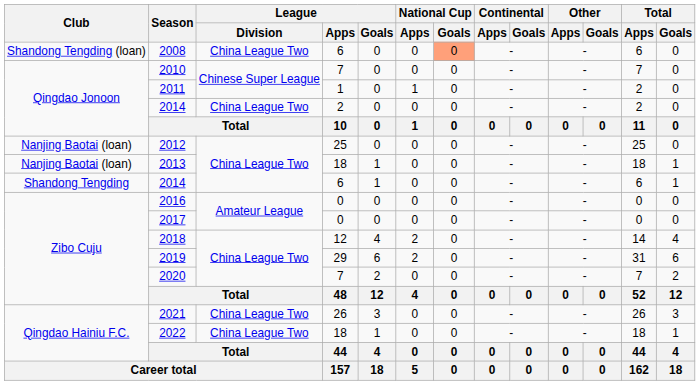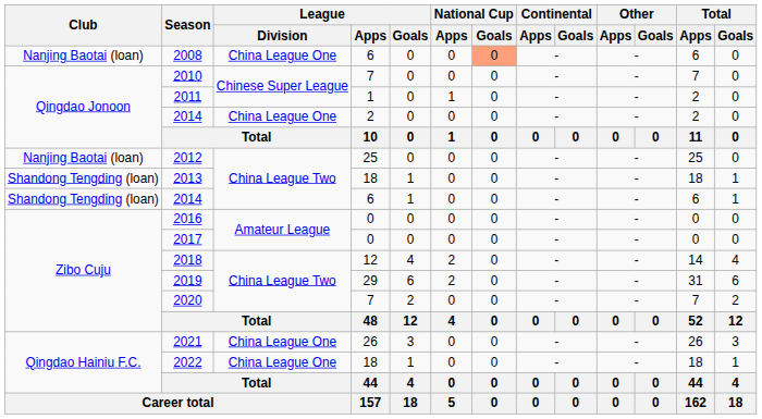 <table class="wikitable" style="text-align: center">
 <tr>
 <th rowspan="2">Club</th>
 <th rowspan="2">Season</th>
 <th colspan="3">League</th>
 <th colspan="2">National Cup</th>
 <th colspan="2">Continental</th>
 <th colspan="2">Other</th>
 <th colspan="2">Total</th>
 </tr>
 <tr>
 <th>Division</th>
 <th>Apps</th>
 <th>Goals</th>
 <th>Apps</th>
 <th>Goals</th>
 <th>Apps</th>
 <th>Goals</th>
 <th>Apps</th>
 <th>Goals</th>
 <th>Apps</th>
 <th>Goals</th>
 </tr>
 <tr>
-<td><a href='#'>Shandong Tengding</a> (loan)</td>
+<td><a href='#'>Nanjing Baotai</a> (loan)</td>
 <td><a href='#'>2008</a></td>
-<td><a href='#'>China League Two</a></td>
+<td><a href='#'>China League One</a></td>
 <td>6</td>
 <td>0</td>
 <td>0</td>
 <td style="background: lightsalmon;">0</td>
 <td colspan="2">-</td>
 <td colspan="2">-</td>
 <td>6</td>
 <td>0</td>
 </tr>
 <tr>
 <td rowspan=4><a href='#'>Qingdao Jonoon</a></td>
 <td><a href='#'>2010</a></td>
 <td rowspan="2"><a href='#'>Chinese Super League</a></td>
 <td>7</td>
 <td>0</td>
 <td>0</td>
 <td>0</td>
 <td colspan="2">-</td>
 <td colspan="2">-</td>
 <td>7</td>
 <td>0</td>
 </tr>
 <tr>
 <td><a href='#'>2011</a></td>
 <td>1</td>
 <td>0</td>
 <td>1</td>
 <td>0</td>
 <td colspan="2">-</td>
 <td colspan="2">-</td>
 <td>2</td>
 <td>0</td>
 </tr>
 <tr>
 <td><a href='#'>2014</a></td>
-<td><a href='#'>China League Two</a></td>
+<td><a href='#'>China League One</a></td>
 <td>2</td>
 <td>0</td>
 <td>0</td>
 <td>0</td>
 <td colspan="2">-</td>
 <td colspan="2">-</td>
 <td>2</td>
 <td>0</td>
 </tr>
 <tr>
 <th colspan=2>Total</th>
 <th>10</th>
 <th>0</th>
 <th>1</th>
 <th>0</th>
 <th>0</th>
 <th>0</th>
 <th>0</th>
 <th>0</th>
 <th>11</th>
 <th>0</th>
 </tr>
 <tr>
 <td><a href='#'>Nanjing Baotai</a> (loan)</td>
 <td><a href='#'>2012</a></td>
 <td rowspan=3><a href='#'>China League Two</a></td>
 <td>25</td>
 <td>0</td>
 <td>0</td>
 <td>0</td>
 <td colspan="2">-</td>
 <td colspan="2">-</td>
 <td>25</td>
 <td>0</td>
 </tr>
 <tr>
-<td><a href='#'>Nanjing Baotai</a> (loan)</td>
+<td><a href='#'>Shandong Tengding</a> (loan)</td>
 <td><a href='#'>2013</a></td>
 <td>18</td>
 <td>1</td>
 <td>0</td>
 <td>0</td>
 <td colspan="2">-</td>
 <td colspan="2">-</td>
 <td>18</td>
 <td>1</td>
 </tr>
 <tr>
-<td><a href='#'>Shandong Tengding</a></td>
+<td><a href='#'>Shandong Tengding</a> (loan)</td>
 <td><a href='#'>2014</a></td>
 <td>6</td>
 <td>1</td>
 <td>0</td>
 <td>0</td>
 <td colspan="2">-</td>
 <td colspan="2">-</td>
 <td>6</td>
 <td>1</td>
 </tr>
 <tr>
 <td rowspan=6><a href='#'>Zibo Cuju</a></td>
 <td><a href='#'>2016</a></td>
 <td rowspan="2"><a href='#'>Amateur League</a></td>
 <td>0</td>
 <td>0</td>
 <td>0</td>
 <td>0</td>
 <td colspan="2">-</td>
 <td colspan="2">-</td>
 <td>0</td>
 <td>0</td>
 </tr>
 <tr>
 <td><a href='#'>2017</a></td>
 <td>0</td>
 <td>0</td>
 <td>0</td>
 <td>0</td>
 <td colspan="2">-</td>
 <td colspan="2">-</td>
 <td>0</td>
 <td>0</td>
 </tr>
 <tr>
 <td><a href='#'>2018</a></td>
 <td rowspan=3><a href='#'>China League Two</a></td>
 <td>12</td>
 <td>4</td>
 <td>2</td>
 <td>0</td>
 <td colspan="2">-</td>
 <td colspan="2">-</td>
 <td>14</td>
 <td>4</td>
 </tr>
 <tr>
 <td><a href='#'>2019</a></td>
 <td>29</td>
 <td>6</td>
 <td>2</td>
 <td>0</td>
 <td colspan="2">-</td>
 <td colspan="2">-</td>
 <td>31</td>
 <td>6</td>
 </tr>
 <tr>
 <td><a href='#'>2020</a></td>
 <td>7</td>
 <td>2</td>
 <td>0</td>
 <td>0</td>
 <td colspan="2">-</td>
 <td colspan="2">-</td>
 <td>7</td>
 <td>2</td>
 </tr>
 <tr>
 <th colspan=2>Total</th>
 <th>48</th>
 <th>12</th>
 <th>4</th>
 <th>0</th>
 <th>0</th>
 <th>0</th>
 <th>0</th>
 <th>0</th>
 <th>52</th>
 <th>12</th>
 </tr>
 <tr>
 <td rowspan=3><a href='#'>Qingdao Hainiu F.C.</a></td>
 <td><a href='#'>2021</a></td>
-<td><a href='#'>China League Two</a></td>
+<td><a href='#'>China League One</a></td>
 <td>26</td>
 <td>3</td>
 <td>0</td>
 <td>0</td>
 <td colspan="2">-</td>
 <td colspan="2">-</td>
 <td>26</td>
 <td>3</td>
 </tr>
 <tr>
 <td><a href='#'>2022</a></td>
-<td><a href='#'>China League Two</a></td>
+<td><a href='#'>China League One</a></td>
 <td>18</td>
 <td>1</td>
 <td>0</td>
 <td>0</td>
 <td colspan="2">-</td>
 <td colspan="2">-</td>
 <td>18</td>
 <td>1</td>
 </tr>
 <tr>
 <th colspan=2>Total</th>
 <th>44</th>
 <th>4</th>
 <th>0</th>
 <th>0</th>
 <th>0</th>
 <th>0</th>
 <th>0</th>
 <th>0</th>
 <th>44</th>
 <th>4</th>
 </tr>
 <tr>
 <th colspan=3>Career total</th>
 <th>157</th>
 <th>18</th>
 <th>5</th>
 <th>0</th>
 <th>0</th>
 <th>0</th>
 <th>0</th>
 <th>0</th>
 <th>162</th>
 <th>18</th>
 </tr>
 </table>
